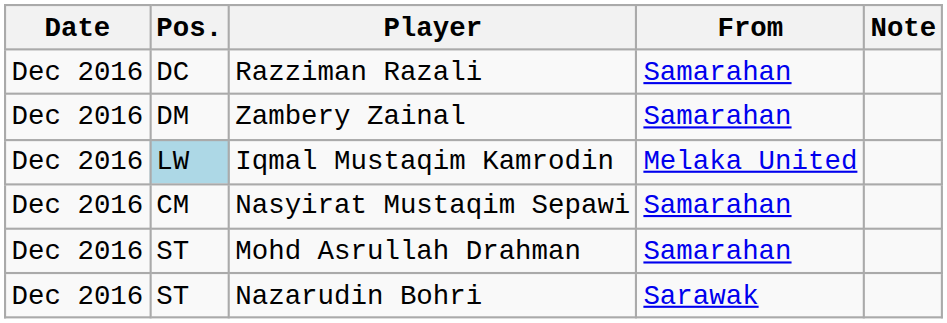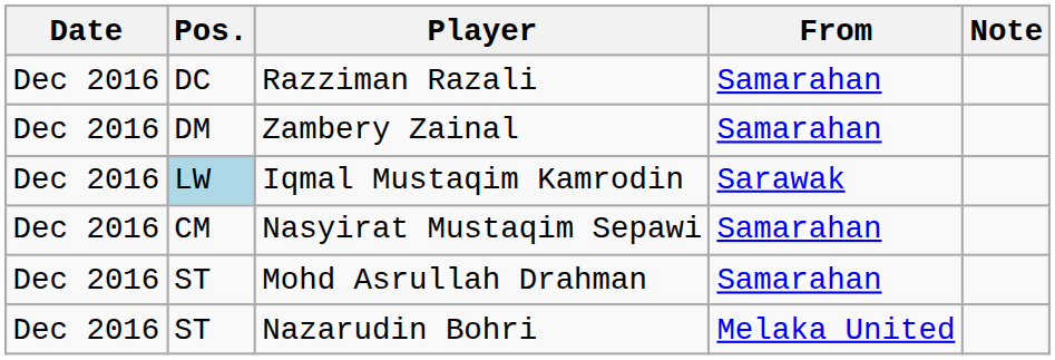 <table class="wikitable sortable">
 <tr>
 <th>Date</th>
 <th>Pos.</th>
 <th>Player</th>
 <th>From</th>
 <th>Note</th>
 </tr>
 <tr>
 <td>Dec 2016</td>
 <td>DC</td>
 <td> Razziman Razali</td>
 <td> <a href='#'>Samarahan</a></td>
 <td></td>
 </tr>
 <tr>
 <td>Dec 2016</td>
 <td>DM</td>
 <td> Zambery Zainal</td>
 <td> <a href='#'>Samarahan</a></td>
 <td></td>
 </tr>
 <tr>
 <td>Dec 2016</td>
 <td style="background: lightblue;">LW</td>
 <td> Iqmal Mustaqim Kamrodin</td>
-<td> <a href='#'>Melaka United</a></td>
+<td> <a href='#'>Sarawak</a></td>
 <td></td>
 </tr>
 <tr>
 <td>Dec 2016</td>
 <td>CM</td>
 <td> Nasyirat Mustaqim Sepawi</td>
 <td> <a href='#'>Samarahan</a></td>
 <td></td>
 </tr>
 <tr>
 <td>Dec 2016</td>
 <td>ST</td>
 <td> Mohd Asrullah Drahman</td>
 <td> <a href='#'>Samarahan</a></td>
 <td></td>
 </tr>
 <tr>
 <td>Dec 2016</td>
 <td>ST</td>
 <td> Nazarudin Bohri</td>
-<td> <a href='#'>Sarawak</a></td>
+<td> <a href='#'>Melaka United</a></td>
 <td></td>
 </tr>
 </table>
